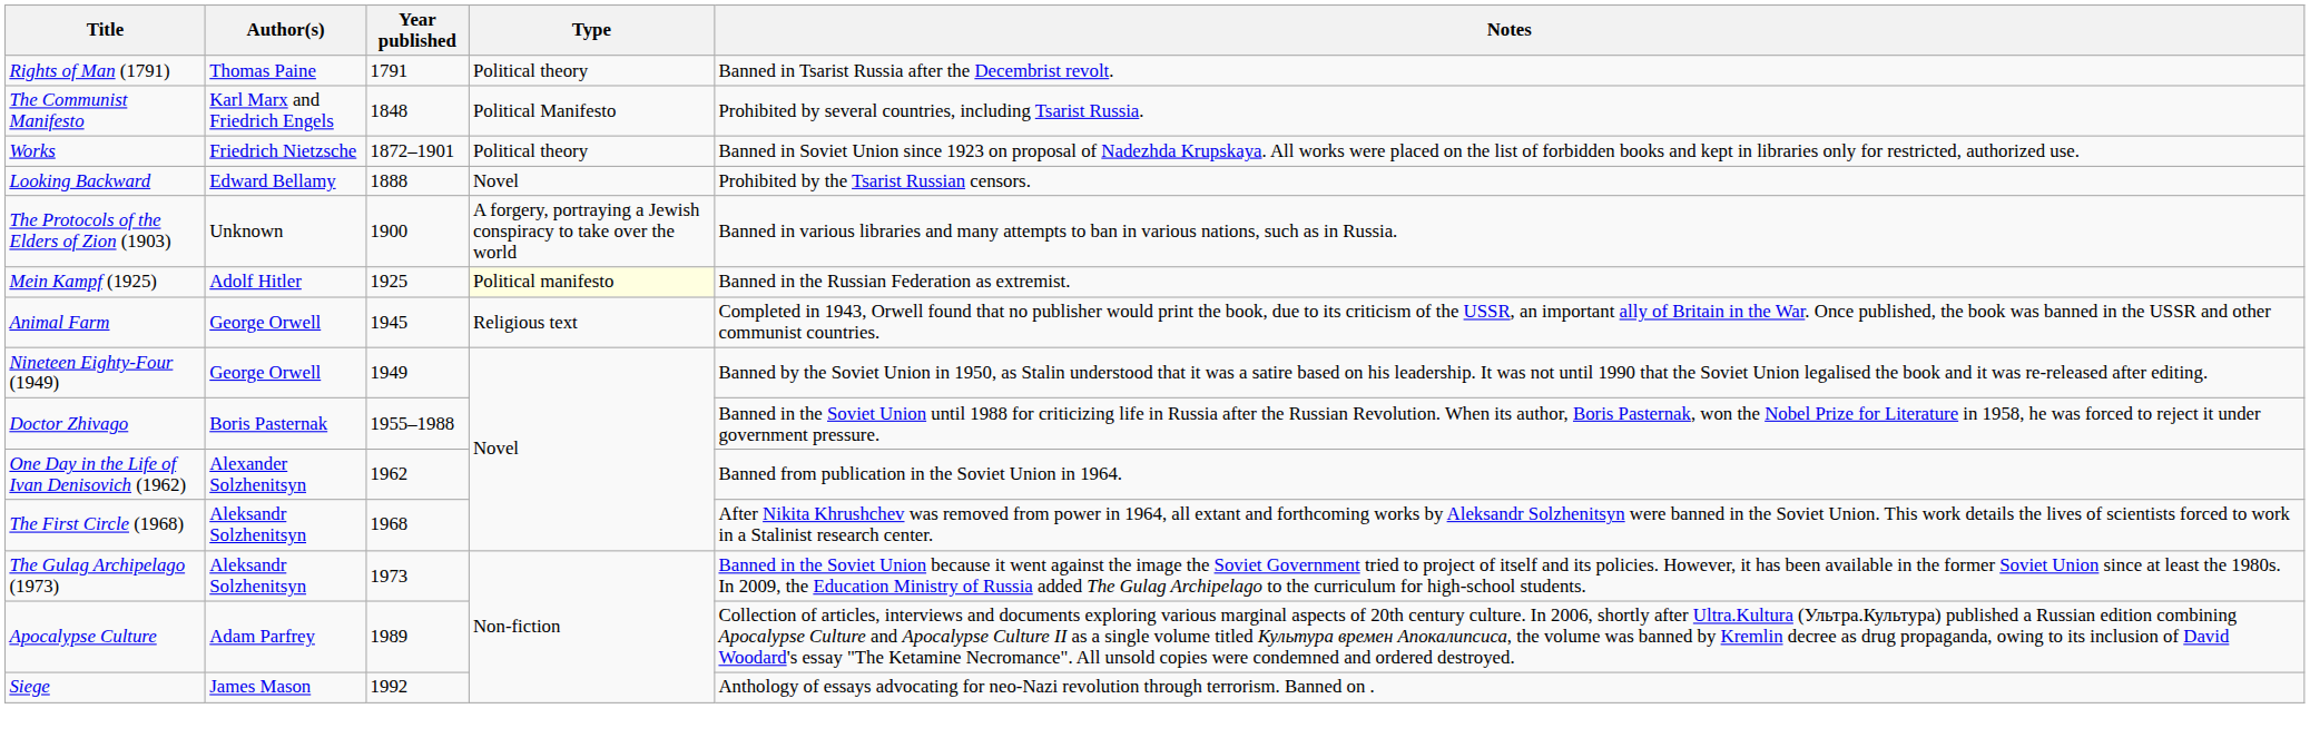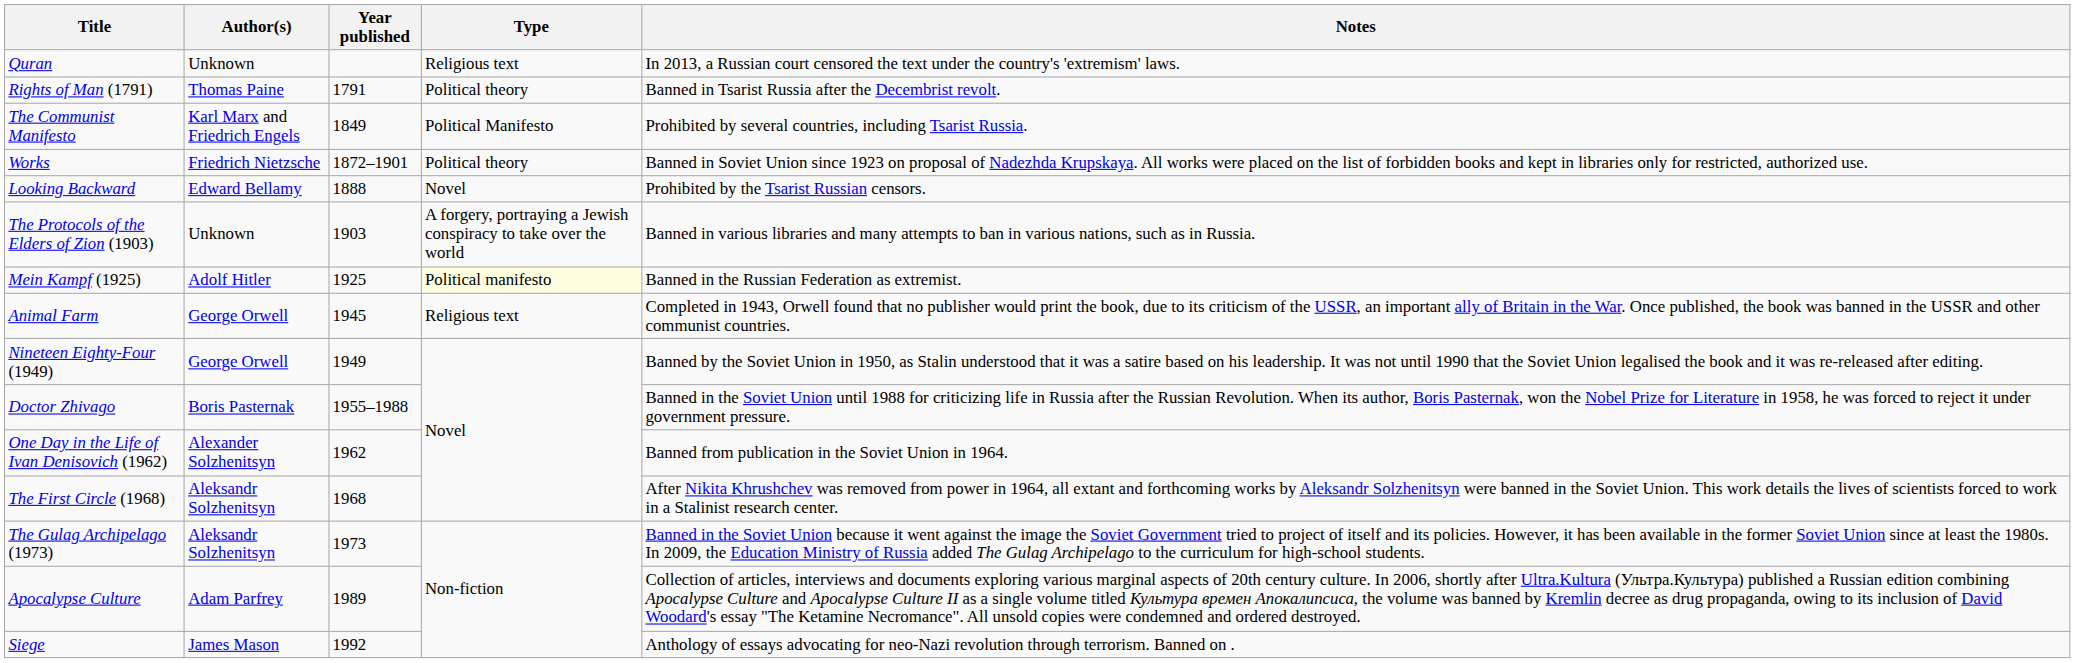 <table class="wikitable sortable sticky-header">
 <tr>
 <th>Title</th>
 <th>Author(s)</th>
 <th>Year published</th>
 <th>Type</th>
 <th class="unsortable">Notes</th>
+</tr>
+<tr>
+<td><em><a href='#'>Quran</a></em></td>
+<td>Unknown</td>
+<td></td>
+<td>Religious text</td>
+<td>In 2013, a Russian court censored the text under the country's 'extremism' laws.</td>
 </tr>
 <tr>
 <td><em><a href='#'>Rights of Man</a></em> (1791)</td>
 <td><a href='#'>Thomas Paine</a></td>
 <td>1791</td>
 <td>Political theory</td>
 <td>Banned in Tsarist Russia after the <a href='#'>Decembrist revolt</a>.</td>
 </tr>
 <tr>
 <td><em><a href='#'>The Communist Manifesto</a></em></td>
 <td><a href='#'>Karl Marx</a> and <a href='#'>Friedrich Engels</a></td>
-<td>1848</td>
+<td>1849</td>
 <td>Political Manifesto</td>
 <td>Prohibited by several countries, including <a href='#'>Tsarist Russia</a>.</td>
 </tr>
 <tr>
 <td><em><a href='#'>Works</a></em></td>
 <td><a href='#'>Friedrich Nietzsche</a></td>
 <td>1872–1901</td>
 <td>Political theory</td>
 <td>Banned in Soviet Union since 1923 on proposal of <a href='#'>Nadezhda Krupskaya</a>. All works were placed on the list of forbidden books and kept in libraries only for restricted, authorized use.</td>
 </tr>
 <tr>
 <td><em><a href='#'>Looking Backward</a></em></td>
 <td><a href='#'>Edward Bellamy</a></td>
 <td>1888</td>
 <td>Novel</td>
 <td>Prohibited by the <a href='#'>Tsarist Russian</a> censors.</td>
 </tr>
 <tr>
 <td><em><a href='#'>The Protocols of the Elders of Zion</a></em> (1903)</td>
 <td>Unknown</td>
-<td>1900</td>
+<td>1903</td>
 <td>A forgery, portraying a Jewish conspiracy to take over the world</td>
 <td>Banned in various libraries and many attempts to ban in various nations, such as in Russia.</td>
 </tr>
 <tr>
 <td><em><a href='#'>Mein Kampf</a></em> (1925)</td>
 <td><a href='#'>Adolf Hitler</a></td>
 <td>1925</td>
 <td style="background: lightyellow;">Political manifesto</td>
 <td>Banned in the Russian Federation as extremist.</td>
 </tr>
 <tr>
 <td><em><a href='#'>Animal Farm</a></em></td>
 <td><a href='#'>George Orwell</a></td>
 <td>1945</td>
 <td>Religious text</td>
 <td>Completed in 1943, Orwell found that no publisher would print the book, due to its criticism of the <a href='#'>USSR</a>, an important <a href='#'>ally of Britain in the War</a>. Once published, the book was banned in the USSR and other communist countries.</td>
 </tr>
 <tr>
 <td><em><a href='#'>Nineteen Eighty-Four</a></em> (1949)</td>
 <td><a href='#'>George Orwell</a></td>
 <td>1949</td>
 <td rowspan="4">Novel</td>
 <td>Banned by the Soviet Union in 1950, as Stalin understood that it was a satire based on his leadership. It was not until 1990 that the Soviet Union legalised the book and it was re-released after editing.</td>
 </tr>
 <tr>
 <td><em><a href='#'>Doctor Zhivago</a></em></td>
 <td><a href='#'>Boris Pasternak</a></td>
 <td>1955–1988</td>
 <td>Banned in the <a href='#'>Soviet Union</a> until 1988 for criticizing life in Russia after the Russian Revolution. When its author, <a href='#'>Boris Pasternak</a>, won the <a href='#'>Nobel Prize for Literature</a> in 1958, he was forced to reject it under government pressure.</td>
 </tr>
 <tr>
 <td><em><a href='#'>One Day in the Life of Ivan Denisovich</a></em> (1962)</td>
 <td><a href='#'>Alexander Solzhenitsyn</a></td>
 <td>1962</td>
 <td>Banned from publication in the Soviet Union in 1964.</td>
 </tr>
 <tr>
 <td><em><a href='#'>The First Circle</a></em> (1968)</td>
 <td><a href='#'>Aleksandr Solzhenitsyn</a></td>
 <td>1968</td>
 <td>After <a href='#'>Nikita Khrushchev</a> was removed from power in 1964, all extant and forthcoming works by <a href='#'>Aleksandr Solzhenitsyn</a> were banned in the Soviet Union. This work details the lives of scientists forced to work in a Stalinist research center.</td>
 </tr>
 <tr>
 <td><em><a href='#'>The Gulag Archipelago</a></em> (1973)</td>
 <td><a href='#'>Aleksandr Solzhenitsyn</a></td>
 <td>1973</td>
 <td rowspan="3">Non-fiction</td>
 <td><a href='#'>Banned in the Soviet Union</a> because it went against the image the <a href='#'>Soviet Government</a> tried to project of itself and its policies. However, it has been available in the former <a href='#'>Soviet Union</a> since at least the 1980s. In 2009, the <a href='#'>Education Ministry of Russia</a> added <em>The Gulag Archipelago</em> to the curriculum for high-school students.</td>
 </tr>
 <tr>
 <td><em><a href='#'>Apocalypse Culture</a></em></td>
 <td><a href='#'>Adam Parfrey</a></td>
 <td>1989</td>
 <td>Collection of articles, interviews and documents exploring various marginal aspects of 20th century culture. In 2006, shortly after <a href='#'>Ultra.Kultura</a> (Ультра.Культура) published a Russian edition combining <em>Apocalypse Culture</em> and <em>Apocalypse Culture II</em> as a single volume titled <em>Культура времен Апокалипсиса</em>, the volume was banned by <a href='#'>Kremlin</a> decree as drug propaganda, owing to its inclusion of <a href='#'>David Woodard</a>'s essay "The Ketamine Necromance". All unsold copies were condemned and ordered destroyed.</td>
 </tr>
 <tr>
 <td><em><a href='#'>Siege</a></em></td>
 <td><a href='#'>James Mason</a></td>
 <td>1992</td>
 <td>Anthology of essays advocating for neo-Nazi revolution through terrorism. Banned on .</td>
 </tr>
 </table>
